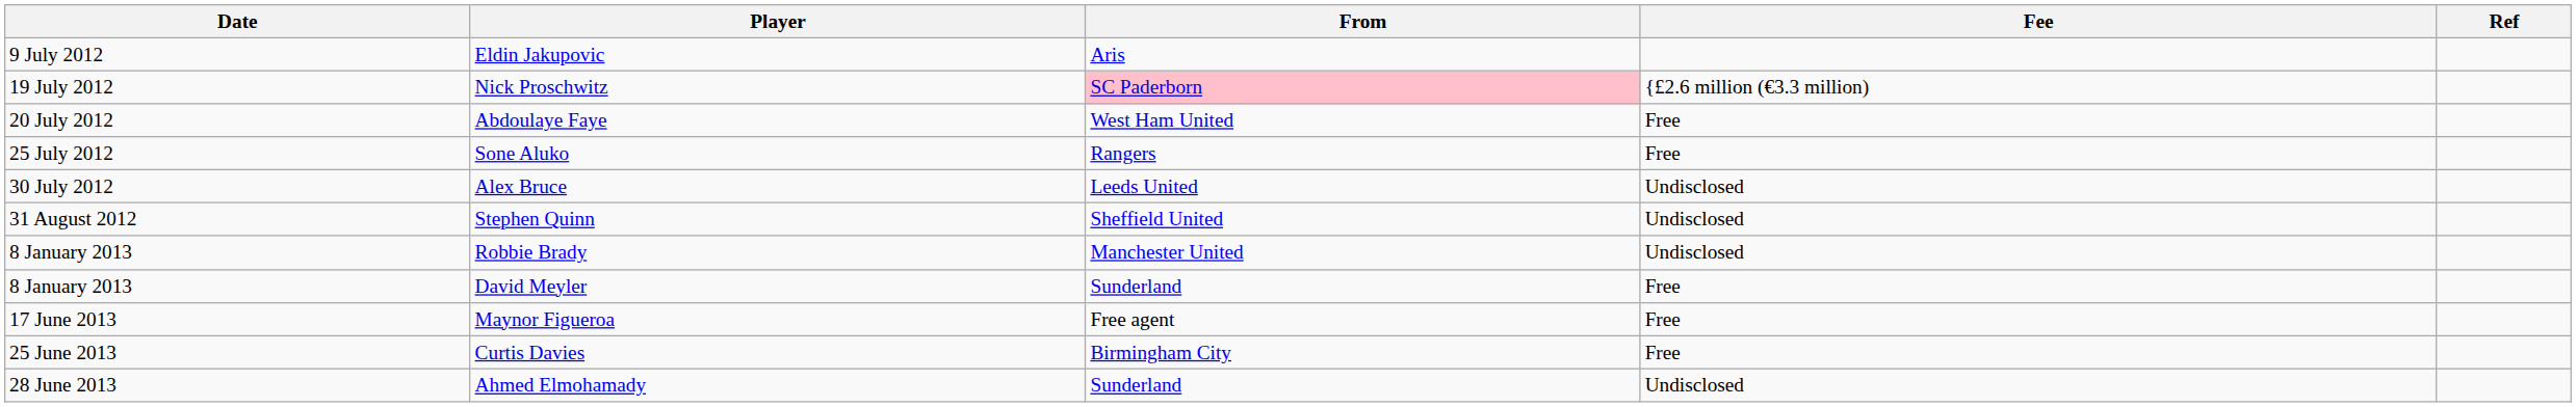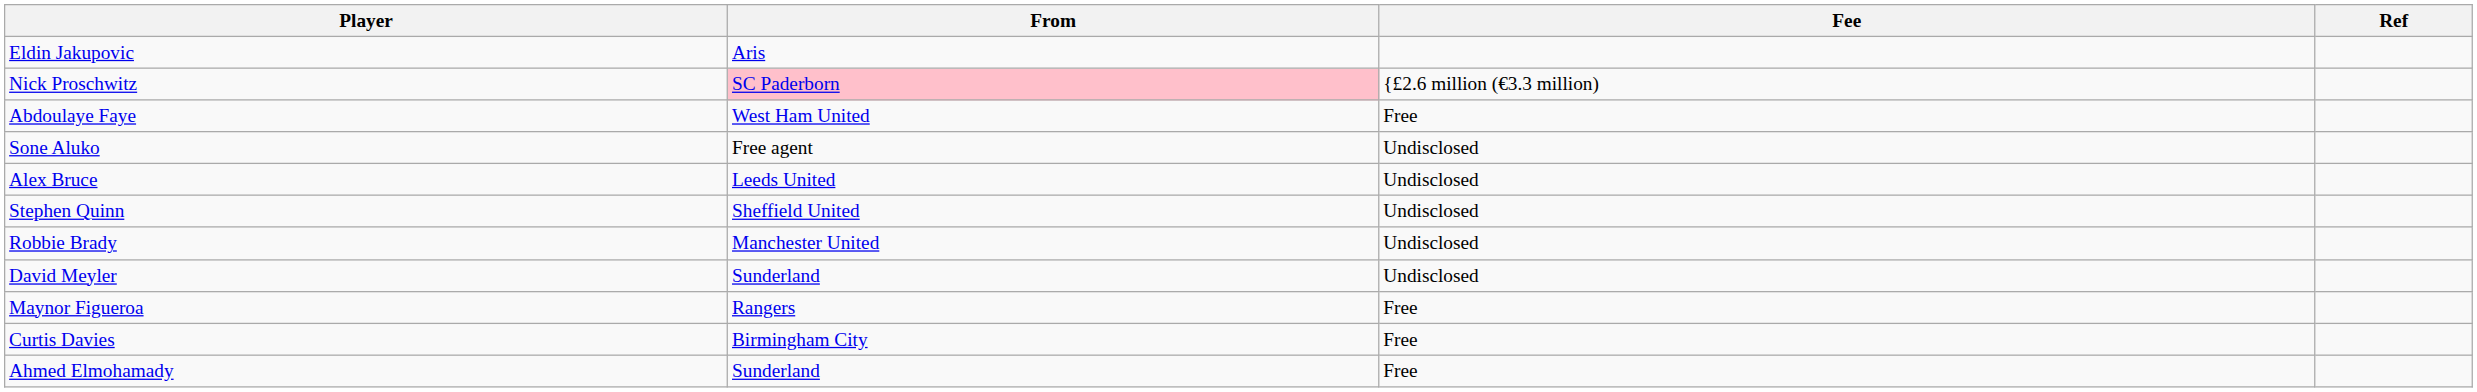 <table class="wikitable" style="text-align:center; font-size:95%;width:98%; text-align:left">
 <tr>
-<th>Date</th>
 <th>Player</th>
 <th>From</th>
 <th>Fee</th>
 <th>Ref</th>
 </tr>
 <tr>
-<td>9 July 2012</td>
 <td> <a href='#'>Eldin Jakupovic</a></td>
 <td><a href='#'>Aris</a></td>
 <td></td>
 <td></td>
 </tr>
 <tr>
-<td>19 July 2012</td>
 <td> <a href='#'>Nick Proschwitz</a></td>
 <td style="background: pink;"> <a href='#'>SC Paderborn</a></td>
 <td>{£2.6 million (€3.3 million)</td>
 <td></td>
 </tr>
 <tr>
-<td>20 July 2012</td>
 <td> <a href='#'>Abdoulaye Faye</a></td>
 <td> <a href='#'>West Ham United</a></td>
 <td>Free</td>
 <td></td>
 </tr>
 <tr>
-<td>25 July 2012</td>
 <td> <a href='#'>Sone Aluko</a></td>
-<td> <a href='#'>Rangers</a></td>
-<td>Free</td>
+<td>Free agent</td>
+<td>Undisclosed</td>
 <td></td>
 </tr>
 <tr>
-<td>30 July 2012</td>
 <td> <a href='#'>Alex Bruce</a></td>
 <td> <a href='#'>Leeds United</a></td>
 <td>Undisclosed</td>
 <td></td>
 </tr>
 <tr>
-<td>31 August 2012</td>
 <td> <a href='#'>Stephen Quinn</a></td>
 <td> <a href='#'>Sheffield United</a></td>
 <td>Undisclosed</td>
 <td></td>
 </tr>
 <tr>
-<td>8 January 2013</td>
 <td> <a href='#'>Robbie Brady</a></td>
 <td> <a href='#'>Manchester United</a></td>
 <td>Undisclosed</td>
 <td></td>
 </tr>
 <tr>
-<td>8 January 2013</td>
 <td> <a href='#'>David Meyler</a></td>
 <td> <a href='#'>Sunderland</a></td>
+<td>Undisclosed</td>
+<td></td>
+</tr>
+<tr>
+<td> <a href='#'>Maynor Figueroa</a></td>
+<td> <a href='#'>Rangers</a></td>
 <td>Free</td>
 <td></td>
 </tr>
 <tr>
-<td>17 June 2013</td>
-<td> <a href='#'>Maynor Figueroa</a></td>
-<td>Free agent</td>
-<td>Free</td>
-<td></td>
-</tr>
-<tr>
-<td>25 June 2013</td>
 <td> <a href='#'>Curtis Davies</a></td>
 <td> <a href='#'>Birmingham City</a></td>
 <td>Free</td>
 <td></td>
 </tr>
 <tr>
-<td>28 June 2013</td>
 <td> <a href='#'>Ahmed Elmohamady</a></td>
 <td> <a href='#'>Sunderland</a></td>
-<td>Undisclosed</td>
+<td>Free</td>
 <td></td>
 </tr>
 </table>
